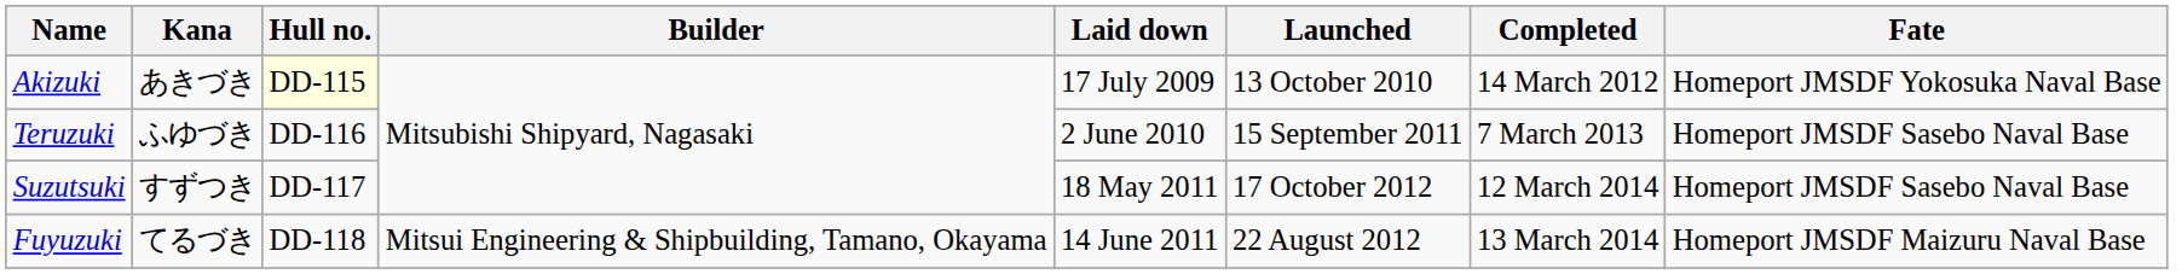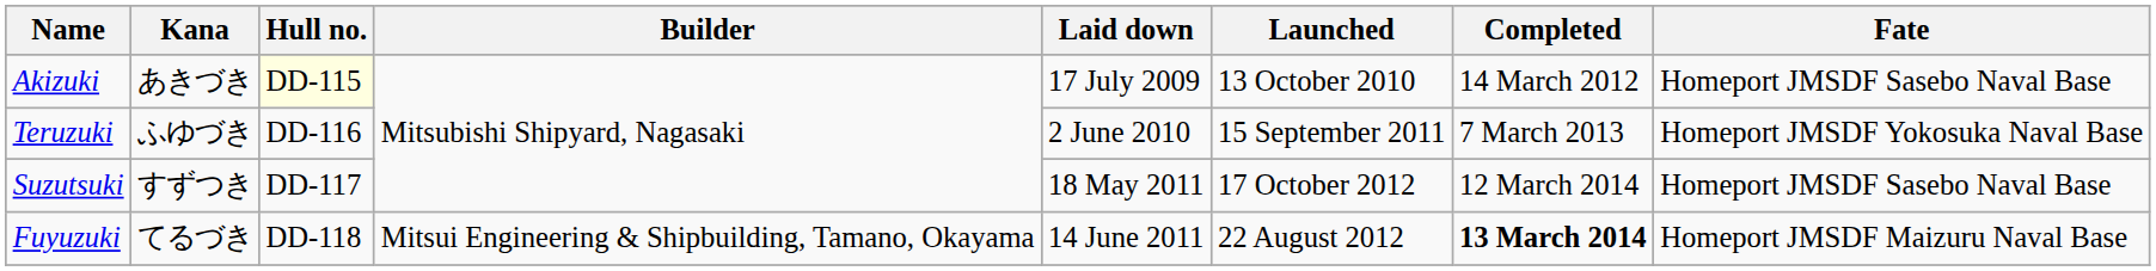 <table class="wikitable" style="font-size:90%;">
 <tr>
 <th>Name</th>
 <th>Kana</th>
 <th>Hull no.</th>
 <th>Builder</th>
 <th>Laid down</th>
 <th>Launched</th>
 <th>Completed</th>
 <th>Fate</th>
 </tr>
 <tr>
 <td><a href='#'><em>Akizuki</em></a></td>
 <td>あきづき</td>
 <td style="background: lightyellow;">DD-115</td>
 <td rowspan="3">Mitsubishi Shipyard, Nagasaki</td>
 <td>17 July 2009</td>
 <td>13 October 2010</td>
 <td>14 March 2012</td>
-<td>Homeport JMSDF Yokosuka Naval Base</td>
+<td>Homeport JMSDF Sasebo Naval Base</td>
 </tr>
 <tr>
 <td><a href='#'><em>Teruzuki</em></a></td>
 <td>ふゆづき</td>
 <td>DD-116</td>
 <td>2 June 2010</td>
 <td>15 September 2011</td>
 <td>7 March 2013</td>
-<td>Homeport JMSDF Sasebo Naval Base</td>
+<td>Homeport JMSDF Yokosuka Naval Base</td>
 </tr>
 <tr>
 <td><a href='#'><em>Suzutsuki</em></a></td>
 <td>すずつき</td>
 <td>DD-117</td>
 <td>18 May 2011</td>
 <td>17 October 2012</td>
 <td>12 March 2014</td>
 <td>Homeport JMSDF Sasebo Naval Base</td>
 </tr>
 <tr>
 <td><a href='#'><em>Fuyuzuki</em></a></td>
 <td>てるづき</td>
 <td>DD-118</td>
 <td>Mitsui Engineering & Shipbuilding, Tamano, Okayama</td>
 <td>14 June 2011</td>
 <td>22 August 2012</td>
-<td>13 March 2014</td>
+<td><strong>13 March 2014</strong></td>
 <td>Homeport JMSDF Maizuru Naval Base</td>
 </tr>
 </table>
